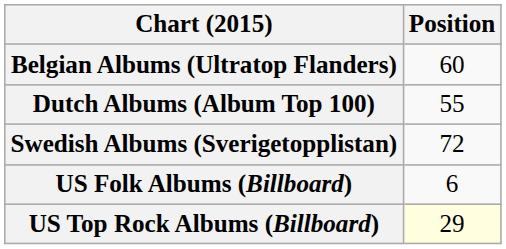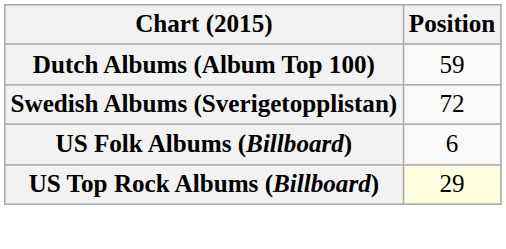 <table class="wikitable sortable plainrowheaders" style="text-align:center">
 <tr>
 <th scope="col">Chart (2015)</th>
 <th scope="col">Position</th>
 </tr>
 <tr>
-<th scope="row">Belgian Albums (Ultratop Flanders)</th>
-<td>60</td>
-</tr>
-<tr>
 <th scope="row">Dutch Albums (Album Top 100)</th>
-<td>55</td>
+<td>59</td>
 </tr>
 <tr>
 <th scope="row">Swedish Albums (Sverigetopplistan)</th>
 <td>72</td>
 </tr>
 <tr>
 <th scope="row">US Folk Albums (<em>Billboard</em>)</th>
 <td>6</td>
 </tr>
 <tr>
 <th scope="row">US Top Rock Albums (<em>Billboard</em>)</th>
 <td style="background: lightyellow;">29</td>
 </tr>
 </table>
